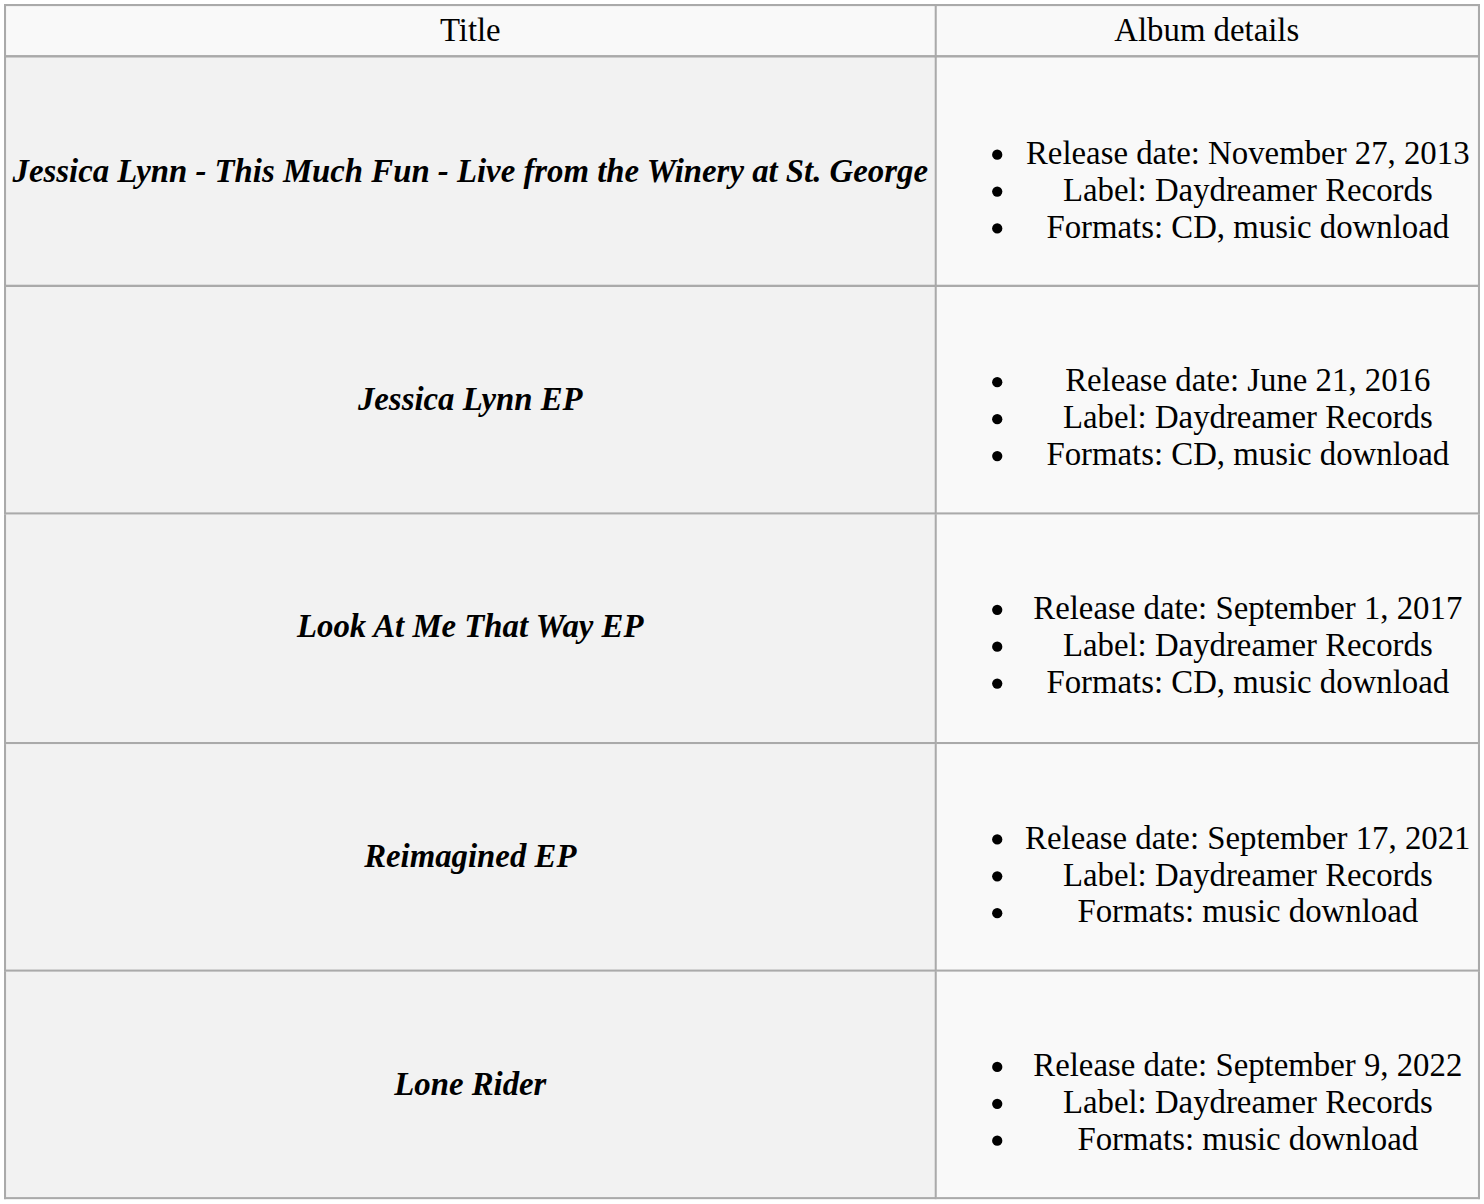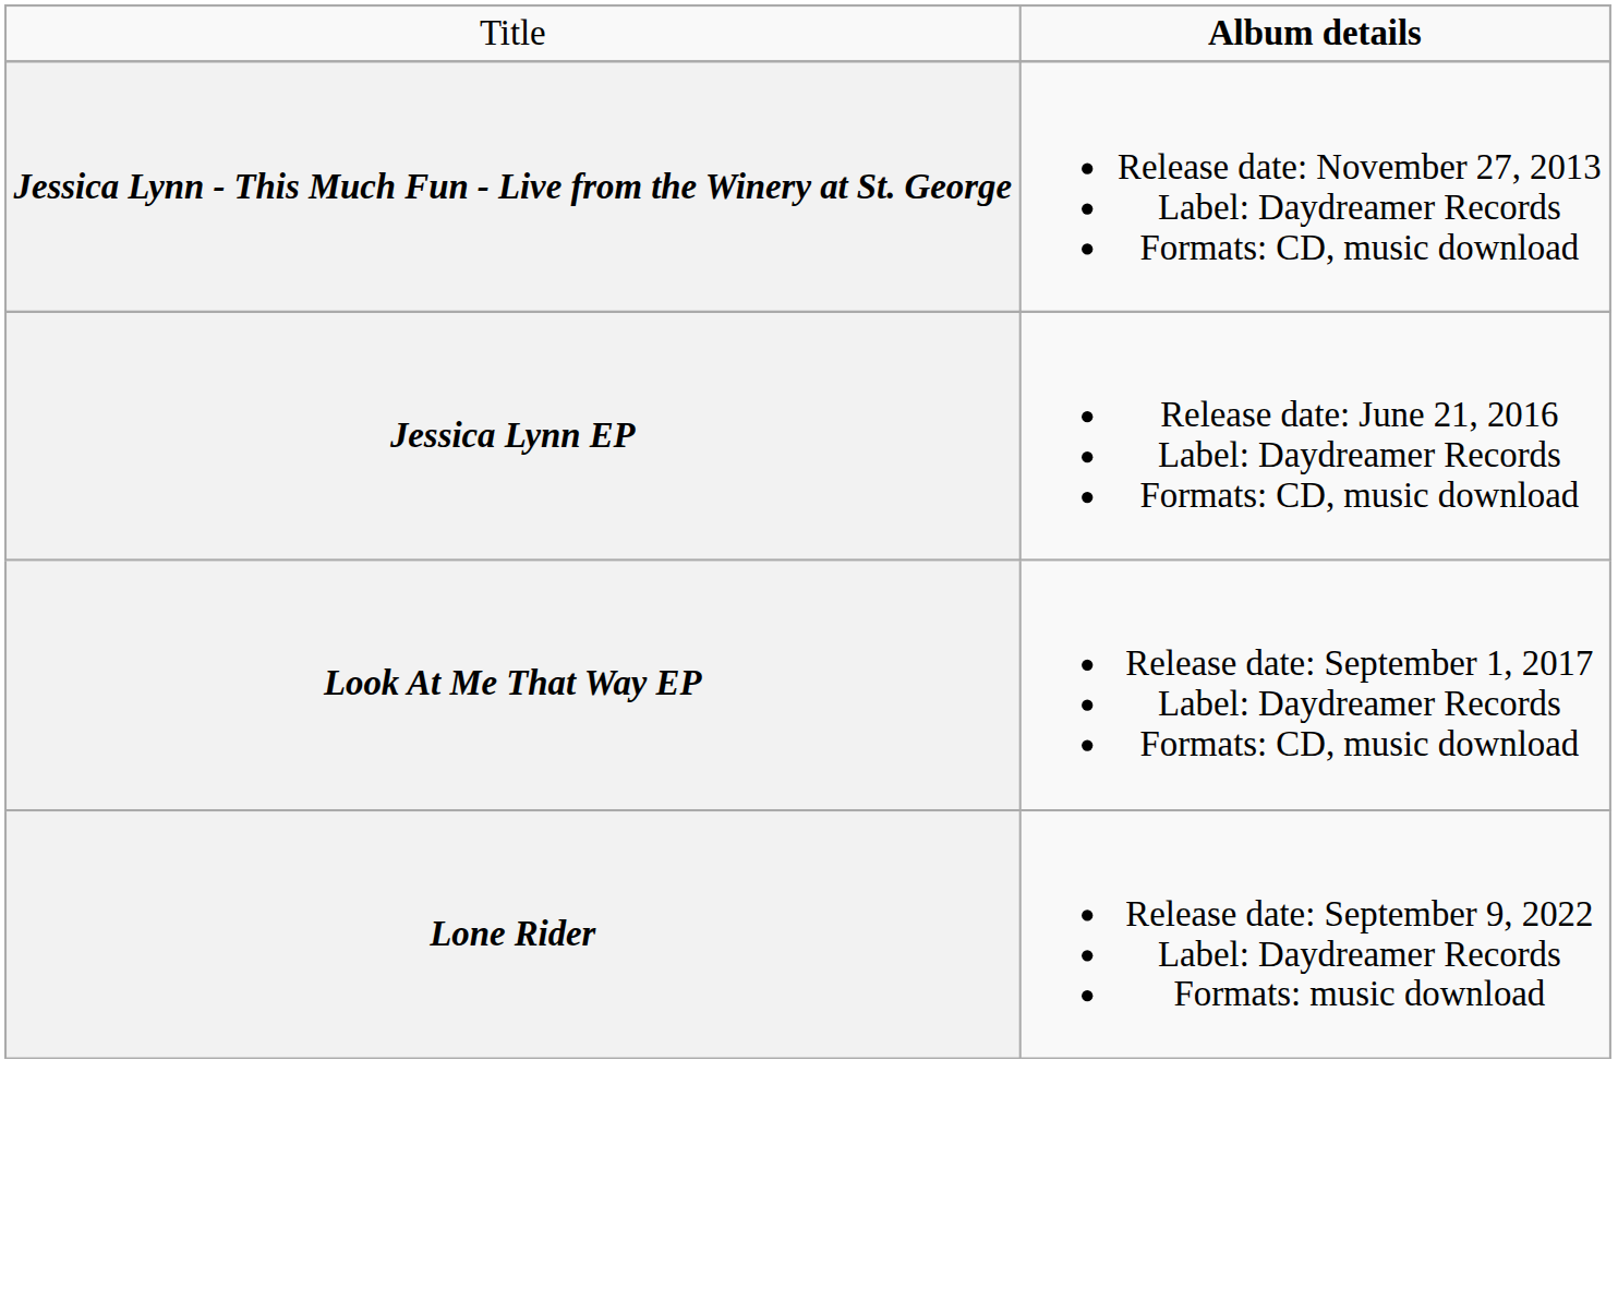 <table class="wikitable plainrowheaders" style="text-align:center;">
 <tr>
 </tr>
 <tr>
 <td>Title</td>
-<td>Album details</td>
+<td><strong>Album details</strong></td>
 </tr>
 <tr>
 </tr>
 <tr>
 <th scope="row"><em>Jessica Lynn - This Much Fun - Live from the Winery at St. George</em></th>
 <td><br><ul><li>Release date: November 27, 2013</li><li>Label: Daydreamer Records</li><li>Formats: CD, music download</li></ul></td>
 </tr>
 <tr>
 </tr>
 <tr>
 <th scope="row"><em>Jessica Lynn EP</em></th>
 <td><br><ul><li>Release date: June 21, 2016</li><li>Label: Daydreamer Records</li><li>Formats: CD, music download</li></ul></td>
 </tr>
 <tr>
 <th scope="row"><em>Look At Me That Way EP</em></th>
 <td><br><ul><li>Release date: September 1, 2017</li><li>Label: Daydreamer Records</li><li>Formats: CD, music download</li></ul></td>
 </tr>
 <tr>
-<th scope="row"><em>Reimagined EP</em></th>
-<td><br><ul><li>Release date: September 17, 2021</li><li>Label: Daydreamer Records</li><li>Formats: music download</li></ul></td>
-</tr>
-<tr>
 <th scope="row"><em>Lone Rider</em></th>
 <td><br><ul><li>Release date: September 9, 2022</li><li>Label: Daydreamer Records</li><li>Formats: music download</li></ul></td>
 </tr>
 </table>
